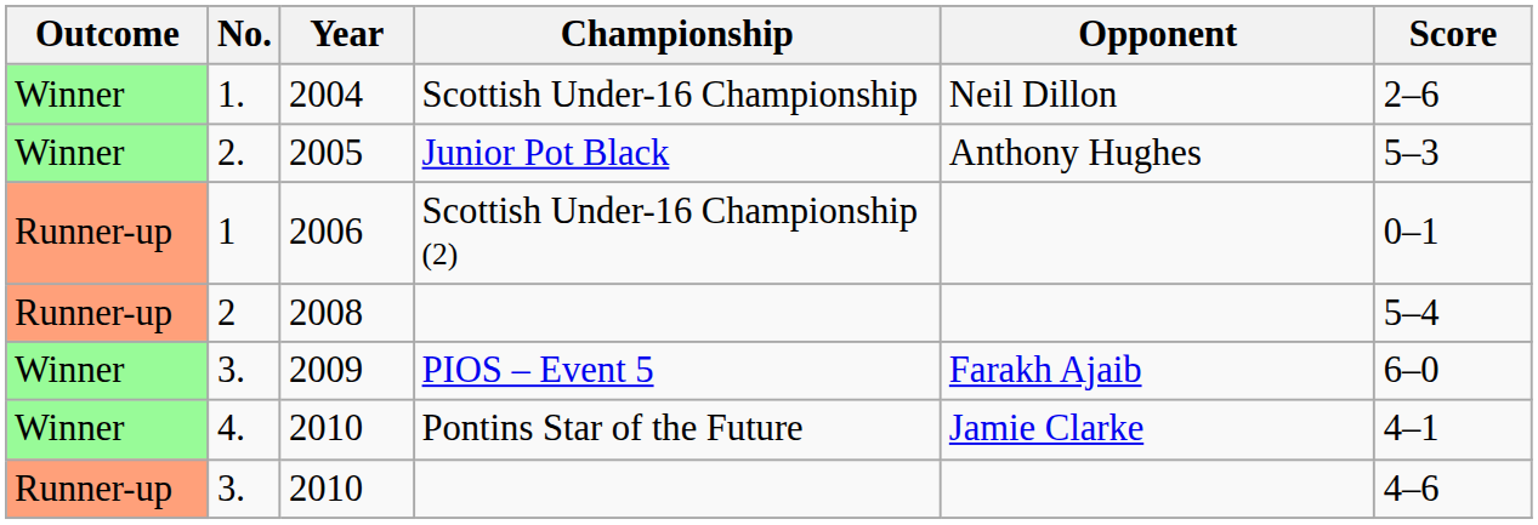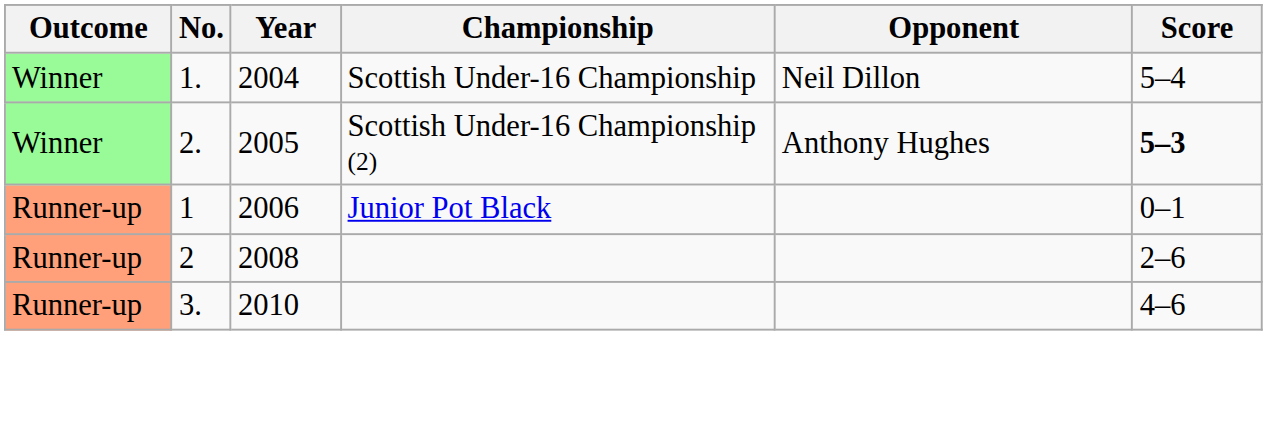 <table class="sortable wikitable">
 <tr>
 <th width="80">Outcome</th>
 <th width="20">No.</th>
 <th width="50">Year</th>
 <th width="220">Championship</th>
 <th width="180">Opponent</th>
 <th width="60">Score</th>
 </tr>
 <tr>
 <td style="background:#98FB98">Winner</td>
 <td>1.</td>
 <td>2004</td>
 <td>Scottish Under-16 Championship</td>
 <td> Neil Dillon</td>
-<td>2–6</td>
+<td>5–4</td>
 </tr>
 <tr>
 <td style="background:#98FB98">Winner</td>
 <td>2.</td>
 <td>2005</td>
-<td><a href='#'>Junior Pot Black</a></td>
+<td>Scottish Under-16 Championship <small>(2)</small></td>
 <td> Anthony Hughes</td>
-<td>5–3</td>
+<td><strong>5–3</strong></td>
 </tr>
 <tr>
 <td style="background:#ffa07a;">Runner-up</td>
 <td>1</td>
 <td>2006</td>
-<td>Scottish Under-16 Championship <small>(2)</small></td>
+<td><a href='#'>Junior Pot Black</a></td>
 <td> </td>
 <td>0–1</td>
 </tr>
 <tr>
 <td style="background:#ffa07a;">Runner-up</td>
 <td>2</td>
 <td>2008</td>
 <td></td>
 <td> </td>
-<td>5–4</td>
-</tr>
-<tr>
-<td style="background:#98FB98">Winner</td>
-<td>3.</td>
-<td>2009</td>
-<td><a href='#'>PIOS – Event 5</a></td>
-<td> <a href='#'>Farakh Ajaib</a></td>
-<td>6–0</td>
-</tr>
-<tr>
-<td style="background:#98FB98">Winner</td>
-<td>4.</td>
-<td>2010</td>
-<td>Pontins Star of the Future</td>
-<td> <a href='#'>Jamie Clarke</a></td>
-<td>4–1</td>
+<td>2–6</td>
 </tr>
 <tr>
 <td style="background:#ffa07a;">Runner-up</td>
 <td>3.</td>
 <td>2010</td>
 <td></td>
 <td> </td>
 <td>4–6</td>
 </tr>
 </table>
